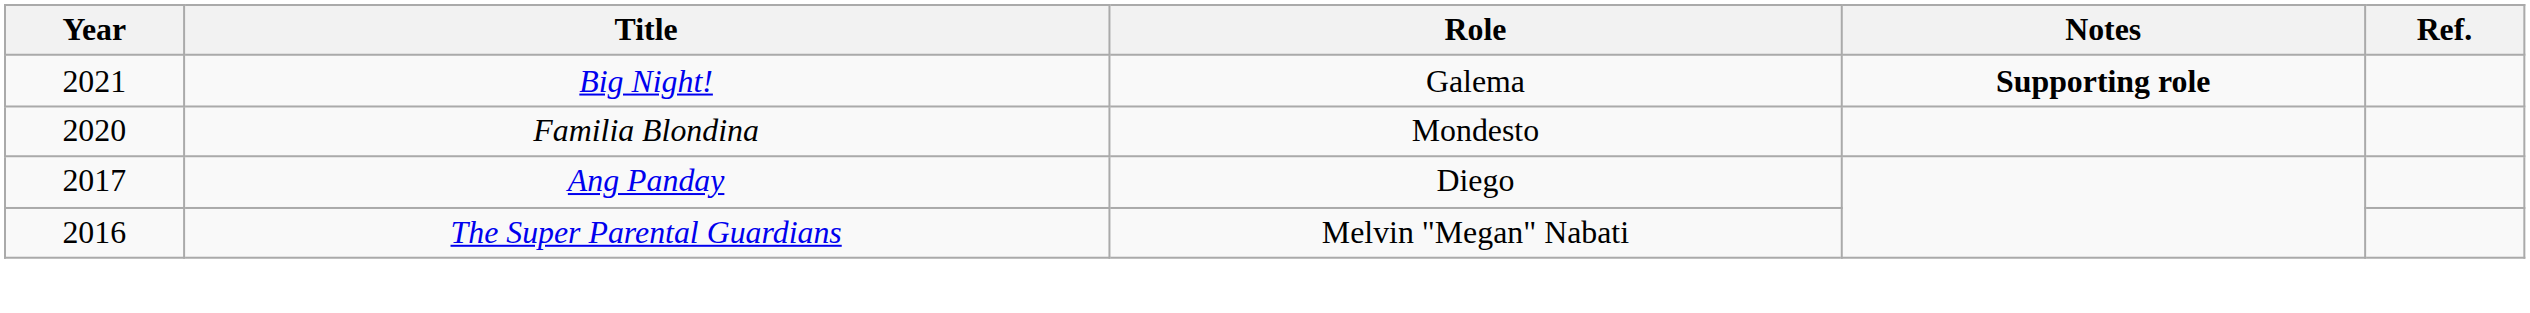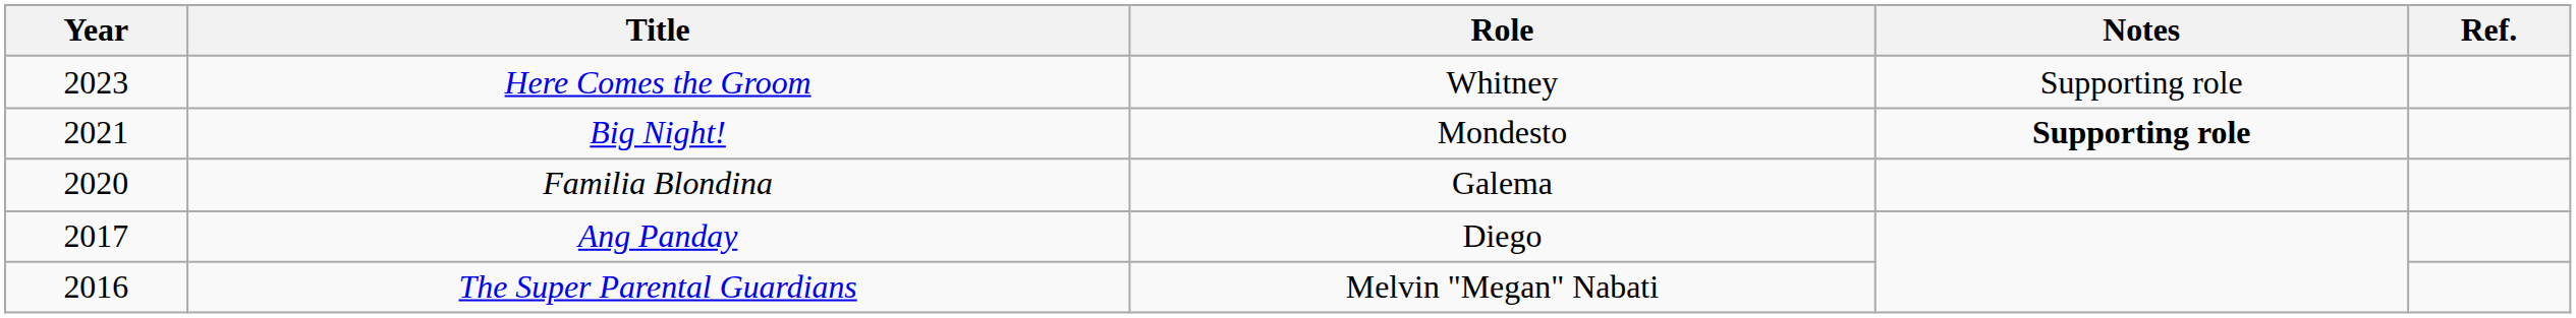 <table class="wikitable" style="text-align:center" width=80%>
 <tr>
 <th>Year</th>
 <th>Title</th>
 <th>Role</th>
 <th>Notes</th>
 <th>Ref.</th>
 </tr>
 <tr>
+<td>2023</td>
+<td><em><a href='#'>Here Comes the Groom</a></em></td>
+<td>Whitney</td>
+<td>Supporting role</td>
+<td></td>
+</tr>
+<tr>
 <td>2021</td>
 <td><em><a href='#'>Big Night!</a></em></td>
-<td>Galema</td>
+<td>Mondesto</td>
 <td><strong>Supporting role</strong></td>
 <td></td>
 </tr>
 <tr>
 <td>2020</td>
 <td><em>Familia Blondina</em></td>
-<td>Mondesto</td>
+<td>Galema</td>
 <td></td>
 <td></td>
 </tr>
 <tr>
 <td>2017</td>
 <td><em><a href='#'>Ang Panday</a></em></td>
 <td>Diego</td>
 <td rowspan="2"></td>
 <td></td>
 </tr>
 <tr>
 <td>2016</td>
 <td><em><a href='#'>The Super Parental Guardians</a></em></td>
 <td>Melvin "Megan" Nabati</td>
 <td></td>
 </tr>
 </table>
